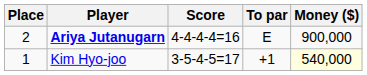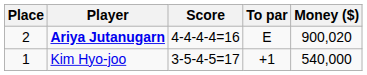 <table class="wikitable">
 <tr>
 <th>Place</th>
 <th>Player</th>
 <th>Score</th>
 <th>To par</th>
 <th>Money ($)</th>
 </tr>
 <tr>
 <td align=center>2</td>
 <td> <strong><a href='#'>Ariya Jutanugarn</a></strong></td>
 <td align=center>4-4-4-4=16</td>
 <td align=center>E</td>
-<td align=center>900,000</td>
+<td align=center>900,020</td>
 </tr>
 <tr>
 <td align=center>1</td>
 <td> <a href='#'>Kim Hyo-joo</a></td>
 <td align=center>3-5-4-5=17</td>
 <td align=center>+1</td>
-<td align=center style="background: lightyellow;">540,000</td>
+<td align=center>540,000</td>
 </tr>
 </table>
